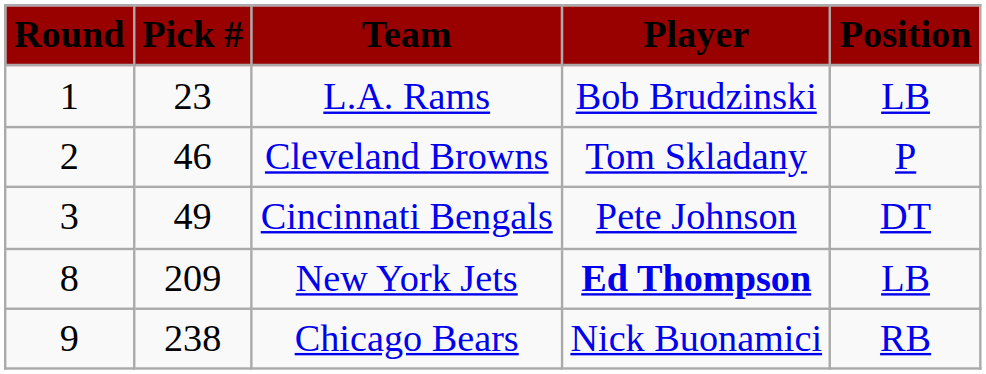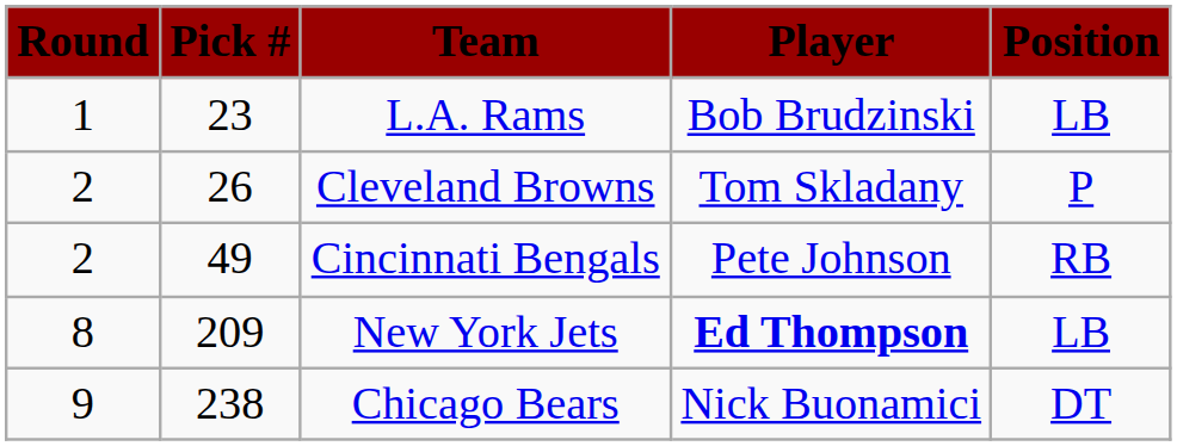 <table class="wikitable" style="text-align:center">
 <tr style="background:#900;">
 <td><strong><span>Round</span></strong></td>
 <td><strong><span>Pick #</span></strong></td>
 <td><strong><span>Team</span></strong></td>
 <td><strong><span>Player</span></strong></td>
 <td><strong><span>Position</span></strong></td>
 </tr>
 <tr>
 <td>1</td>
 <td align=center>23</td>
 <td><a href='#'>L.A. Rams</a></td>
 <td><a href='#'>Bob Brudzinski</a></td>
 <td><a href='#'>LB</a></td>
 </tr>
 <tr>
 <td>2</td>
-<td align=center>46</td>
+<td align=center>26</td>
 <td><a href='#'>Cleveland Browns</a></td>
 <td><a href='#'>Tom Skladany</a></td>
 <td><a href='#'>P</a></td>
 </tr>
 <tr>
-<td>3</td>
+<td>2</td>
 <td align=center>49</td>
 <td><a href='#'>Cincinnati Bengals</a></td>
 <td><a href='#'>Pete Johnson</a></td>
-<td><a href='#'>DT</a></td>
+<td><a href='#'>RB</a></td>
 </tr>
 <tr>
 <td>8</td>
 <td align=center>209</td>
 <td><a href='#'>New York Jets</a></td>
 <td><strong><a href='#'>Ed Thompson</a></strong></td>
 <td><a href='#'>LB</a></td>
 </tr>
 <tr>
 <td>9</td>
 <td align=center>238</td>
 <td><a href='#'>Chicago Bears</a></td>
 <td><a href='#'>Nick Buonamici</a></td>
-<td><a href='#'>RB</a></td>
+<td><a href='#'>DT</a></td>
 </tr>
 </table>
